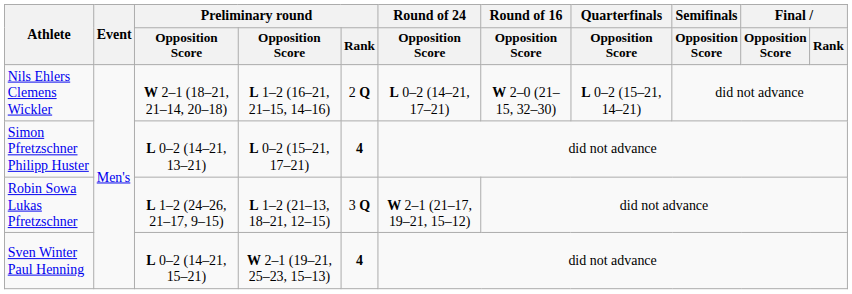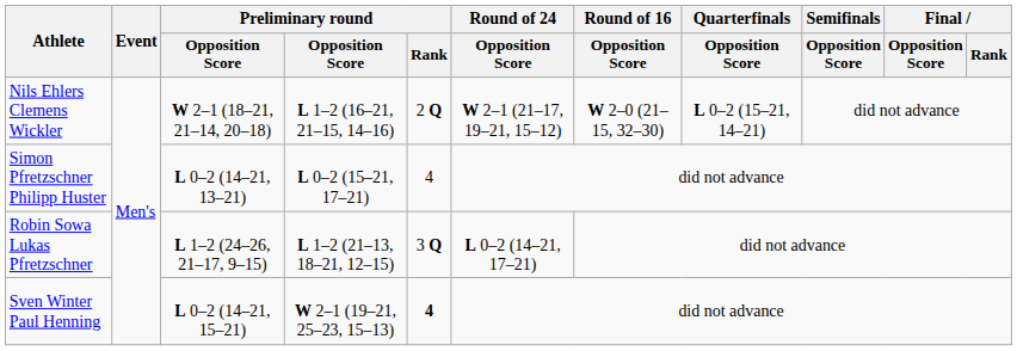 <table class=wikitable style=font-size:90%;text-align:center>
 <tr>
 <th rowspan=2>Athlete</th>
 <th rowspan=2>Event</th>
 <th colspan=3>Preliminary round</th>
 <th>Round of 24</th>
 <th>Round of 16</th>
 <th>Quarterfinals</th>
 <th>Semifinals</th>
 <th colspan=2>Final / </th>
 </tr>
 <tr style=font-size:95%>
 <th>Opposition<br>Score</th>
 <th>Opposition<br>Score</th>
 <th>Rank</th>
 <th>Opposition<br>Score</th>
 <th>Opposition<br>Score</th>
 <th>Opposition<br>Score</th>
 <th>Opposition<br>Score</th>
 <th>Opposition<br>Score</th>
 <th>Rank</th>
 </tr>
 <tr>
 <td align=left><a href='#'>Nils Ehlers</a><br><a href='#'>Clemens Wickler</a></td>
 <td align=left rowspan=4><a href='#'>Men's</a></td>
 <td><br><strong>W</strong> 2–1 (18–21, 21–14, 20–18)</td>
 <td><br><strong>L</strong> 1–2 (16–21, 21–15, 14–16)</td>
 <td>2 <strong>Q</strong></td>
-<td><br><strong>L</strong> 0–2 (14–21, 17–21)</td>
+<td><br><strong>W</strong> 2–1 (21–17, 19–21, 15–12)</td>
 <td><br><strong>W</strong> 2–0 (21–15, 32–30)</td>
 <td><br><strong>L</strong> 0–2 (15–21, 14–21)</td>
 <td colspan=3>did not advance</td>
 </tr>
 <tr>
 <td align=left><a href='#'>Simon Pfretzschner</a><br><a href='#'>Philipp Huster</a></td>
 <td><br><strong>L</strong> 0–2 (14–21, 13–21)</td>
 <td><br><strong>L</strong> 0–2 (15–21, 17–21)</td>
-<td><strong>4</strong></td>
+<td>4</td>
 <td colspan=6>did not advance</td>
 </tr>
 <tr>
 <td align=left><a href='#'>Robin Sowa</a><br><a href='#'>Lukas Pfretzschner</a></td>
 <td><br><strong>L</strong> 1–2 (24–26, 21–17, 9–15)</td>
 <td><br><strong>L</strong> 1–2 (21–13, 18–21, 12–15)</td>
 <td>3 <strong>Q</strong></td>
-<td><br><strong>W</strong> 2–1 (21–17, 19–21, 15–12)</td>
+<td><br><strong>L</strong> 0–2 (14–21, 17–21)</td>
 <td colspan=5>did not advance</td>
 </tr>
 <tr>
 <td align=left><a href='#'>Sven Winter</a><br><a href='#'>Paul Henning</a></td>
 <td><br><strong>L</strong> 0–2 (14–21, 15–21)</td>
 <td><br><strong>W</strong> 2–1 (19–21, 25–23, 15–13)</td>
 <td><strong>4</strong></td>
 <td colspan=6>did not advance</td>
 </tr>
 </table>
